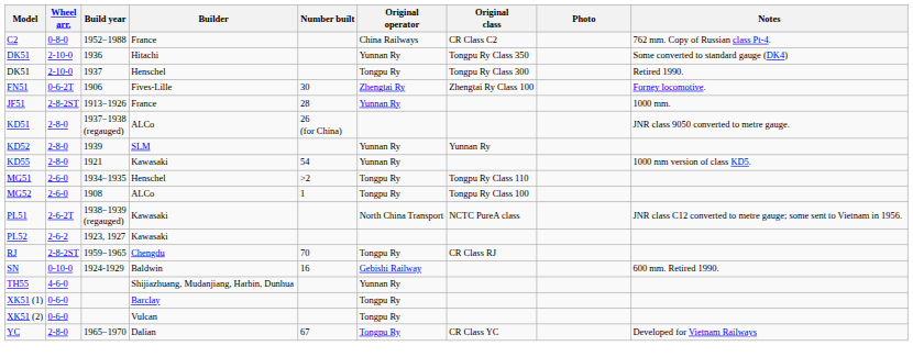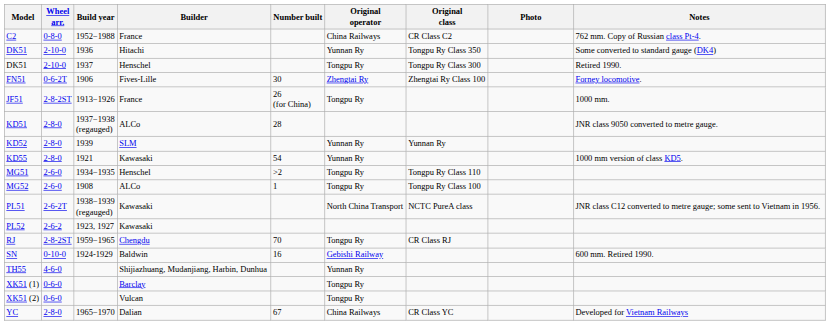 <table class="wikitable + sortable"  style="width:100%; font-size: small;">
 <tr>
 <th>Model</th>
 <th><a href='#'>Wheel<br>arr.</a></th>
 <th>Build year</th>
 <th>Builder</th>
 <th>Number built</th>
 <th>Original<br>operator</th>
 <th>Original<br>class</th>
 <th style="width:125px;">Photo</th>
 <th>Notes</th>
 </tr>
 <tr>
 <td><a href='#'>C2</a></td>
 <td><a href='#'>0-8-0</a></td>
 <td>1952−1988</td>
 <td>France</td>
 <td></td>
 <td>China Railways</td>
 <td>CR Class C2</td>
 <td></td>
 <td>762 mm. Copy of Russian <a href='#'>class Pt-4</a>.</td>
 </tr>
 <tr>
 <td><a href='#'>DK51</a></td>
 <td><a href='#'>2-10-0</a></td>
 <td>1936</td>
 <td>Hitachi</td>
 <td></td>
 <td>Yunnan Ry</td>
 <td>Tongpu Ry Class 350</td>
 <td></td>
 <td>Some converted to standard gauge (<a href='#'>DK4</a>)</td>
 </tr>
 <tr>
 <td>DK51</td>
 <td><a href='#'>2-10-0</a></td>
 <td>1937</td>
 <td>Henschel</td>
 <td></td>
 <td>Tongpu Ry</td>
 <td>Tongpu Ry Class 300</td>
 <td></td>
 <td>Retired 1990.</td>
 </tr>
 <tr>
 <td><a href='#'>FN51</a></td>
 <td><a href='#'>0-6-2T</a></td>
 <td>1906</td>
 <td>Fives-Lille</td>
 <td>30</td>
 <td><a href='#'>Zhengtai Ry</a></td>
 <td>Zhengtai Ry Class 100</td>
 <td></td>
 <td><a href='#'>Forney locomotive</a>.</td>
 </tr>
 <tr>
 <td><a href='#'>JF51</a></td>
 <td><a href='#'>2-8-2ST</a></td>
 <td>1913−1926</td>
 <td>France</td>
-<td>28</td>
-<td><a href='#'>Yunnan Ry</a></td>
+<td>26<br>(for China)</td>
+<td>Tongpu Ry</td>
 <td></td>
 <td></td>
 <td>1000 mm.</td>
 </tr>
 <tr>
 <td><a href='#'>KD51</a></td>
 <td><a href='#'>2-8-0</a></td>
 <td>1937−1938<br>(regauged)</td>
 <td>ALCo</td>
-<td>26<br>(for China)</td>
+<td>28</td>
 <td></td>
 <td></td>
 <td></td>
 <td>JNR class 9050 converted to metre gauge.</td>
 </tr>
 <tr>
 <td><a href='#'>KD52</a></td>
 <td><a href='#'>2-8-0</a></td>
 <td>1939</td>
 <td><a href='#'>SLM</a></td>
 <td></td>
 <td>Yunnan Ry</td>
 <td>Yunnan Ry</td>
 <td></td>
 <td></td>
 </tr>
 <tr>
 <td><a href='#'>KD55</a></td>
 <td><a href='#'>2-8-0</a></td>
 <td>1921</td>
 <td>Kawasaki</td>
 <td>54</td>
 <td>Yunnan Ry</td>
 <td></td>
 <td></td>
 <td>1000 mm version of class <a href='#'>KD5</a>.</td>
 </tr>
 <tr>
 <td><a href='#'>MG51</a></td>
 <td><a href='#'>2-6-0</a></td>
 <td>1934−1935</td>
 <td>Henschel</td>
 <td>>2</td>
 <td>Tongpu Ry</td>
 <td>Tongpu Ry Class 110</td>
 <td></td>
 <td></td>
 </tr>
 <tr>
 <td><a href='#'>MG52</a></td>
 <td><a href='#'>2-6-0</a></td>
 <td>1908</td>
 <td>ALCo</td>
 <td>1</td>
 <td>Tongpu Ry</td>
 <td>Tongpu Ry Class 100</td>
 <td></td>
 <td></td>
 </tr>
 <tr>
 <td><a href='#'>PL51</a></td>
 <td><a href='#'>2-6-2T</a></td>
 <td>1938−1939<br>(regauged)</td>
 <td>Kawasaki</td>
 <td></td>
 <td>North China Transport</td>
 <td>NCTC PureA class</td>
 <td></td>
 <td>JNR class C12 converted to metre gauge; some sent to Vietnam in 1956.</td>
 </tr>
 <tr>
 <td><a href='#'>PL52</a></td>
 <td><a href='#'>2-6-2</a></td>
 <td>1923, 1927</td>
 <td>Kawasaki</td>
 <td></td>
 <td></td>
 <td></td>
 <td></td>
 <td></td>
 </tr>
 <tr>
 <td><a href='#'>RJ</a></td>
 <td><a href='#'>2-8-2ST</a></td>
 <td>1959−1965</td>
 <td><a href='#'>Chengdu</a></td>
 <td>70</td>
 <td>Tongpu Ry</td>
 <td>CR Class RJ</td>
 <td></td>
 <td></td>
 </tr>
 <tr>
 <td><a href='#'>SN</a></td>
 <td><a href='#'>0-10-0</a></td>
 <td>1924-1929</td>
 <td>Baldwin</td>
 <td>16</td>
 <td><a href='#'>Gebishi Railway</a></td>
 <td></td>
 <td></td>
 <td>600 mm. Retired 1990.</td>
 </tr>
 <tr>
 <td><a href='#'>TH55</a></td>
 <td><a href='#'>4-6-0</a></td>
 <td></td>
 <td>Shijiazhuang, Mudanjiang, Harbin, Dunhua</td>
 <td></td>
 <td>Yunnan Ry</td>
 <td></td>
 <td></td>
 <td></td>
 </tr>
 <tr>
 <td><a href='#'>XK51</a> (1)</td>
 <td><a href='#'>0-6-0</a></td>
 <td></td>
 <td><a href='#'>Barclay</a></td>
 <td></td>
 <td>Tongpu Ry</td>
 <td></td>
 <td></td>
 <td></td>
 </tr>
 <tr>
 <td><a href='#'>XK51</a> (2)</td>
 <td><a href='#'>0-6-0</a></td>
 <td></td>
 <td>Vulcan</td>
 <td></td>
 <td>Tongpu Ry</td>
 <td></td>
 <td></td>
 <td></td>
 </tr>
 <tr>
 <td><a href='#'>YC</a></td>
 <td><a href='#'>2-8-0</a></td>
 <td>1965−1970</td>
 <td>Dalian</td>
 <td>67</td>
-<td><a href='#'>Tongpu Ry</a></td>
+<td>China Railways</td>
 <td>CR Class YC</td>
 <td></td>
 <td>Developed for <a href='#'>Vietnam Railways</a></td>
 </tr>
 </table>
